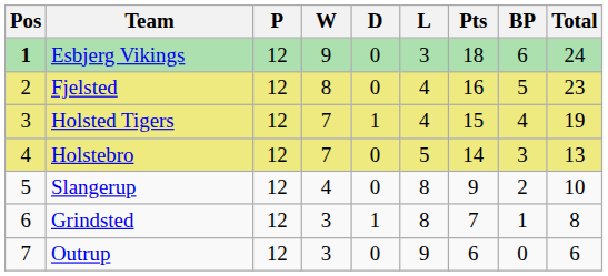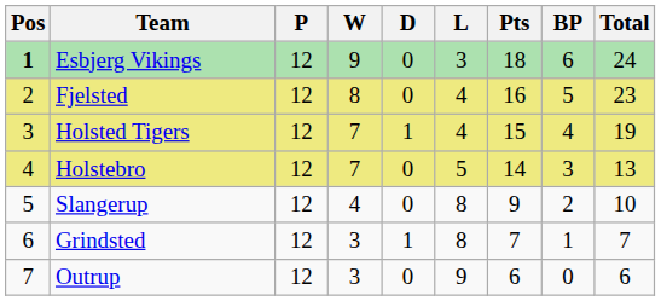 <table class="wikitable" style="font-size: 100%">
 <tr>
 <th width=20>Pos</th>
 <th width=150>Team</th>
 <th width=30>P</th>
 <th width=30>W</th>
 <th width=30>D</th>
 <th width=30>L</th>
 <th width=30>Pts</th>
 <th width=30>BP</th>
 <th width=30>Total</th>
 </tr>
 <tr align=center style="background:#ACE1AF;">
 <td><strong>1</strong></td>
 <td align="left"><a href='#'>Esbjerg Vikings</a></td>
 <td>12</td>
 <td>9</td>
 <td>0</td>
 <td>3</td>
 <td>18</td>
 <td>6</td>
 <td>24</td>
 </tr>
 <tr align=center style="background:#EEEA80;">
 <td>2</td>
 <td align="left"><a href='#'>Fjelsted</a></td>
 <td>12</td>
 <td>8</td>
 <td>0</td>
 <td>4</td>
 <td>16</td>
 <td>5</td>
 <td>23</td>
 </tr>
 <tr align=center style="background:#EEEA80;">
 <td>3</td>
 <td align="left"><a href='#'>Holsted Tigers</a></td>
 <td>12</td>
 <td>7</td>
 <td>1</td>
 <td>4</td>
 <td>15</td>
 <td>4</td>
 <td>19</td>
 </tr>
 <tr align=center style="background:#EEEA80;">
 <td>4</td>
 <td align="left"><a href='#'>Holstebro</a></td>
 <td>12</td>
 <td>7</td>
 <td>0</td>
 <td>5</td>
 <td>14</td>
 <td>3</td>
 <td>13</td>
 </tr>
 <tr align=center>
 <td>5</td>
 <td align="left"><a href='#'>Slangerup</a></td>
 <td>12</td>
 <td>4</td>
 <td>0</td>
 <td>8</td>
 <td>9</td>
 <td>2</td>
 <td>10</td>
 </tr>
 <tr align=center>
 <td>6</td>
 <td align="left"><a href='#'>Grindsted</a></td>
 <td>12</td>
 <td>3</td>
 <td>1</td>
 <td>8</td>
 <td>7</td>
 <td>1</td>
-<td>8</td>
+<td>7</td>
 </tr>
 <tr align=center>
 <td>7</td>
 <td align="left"><a href='#'>Outrup</a></td>
 <td>12</td>
 <td>3</td>
 <td>0</td>
 <td>9</td>
 <td>6</td>
 <td>0</td>
 <td>6</td>
 </tr>
 </table>
